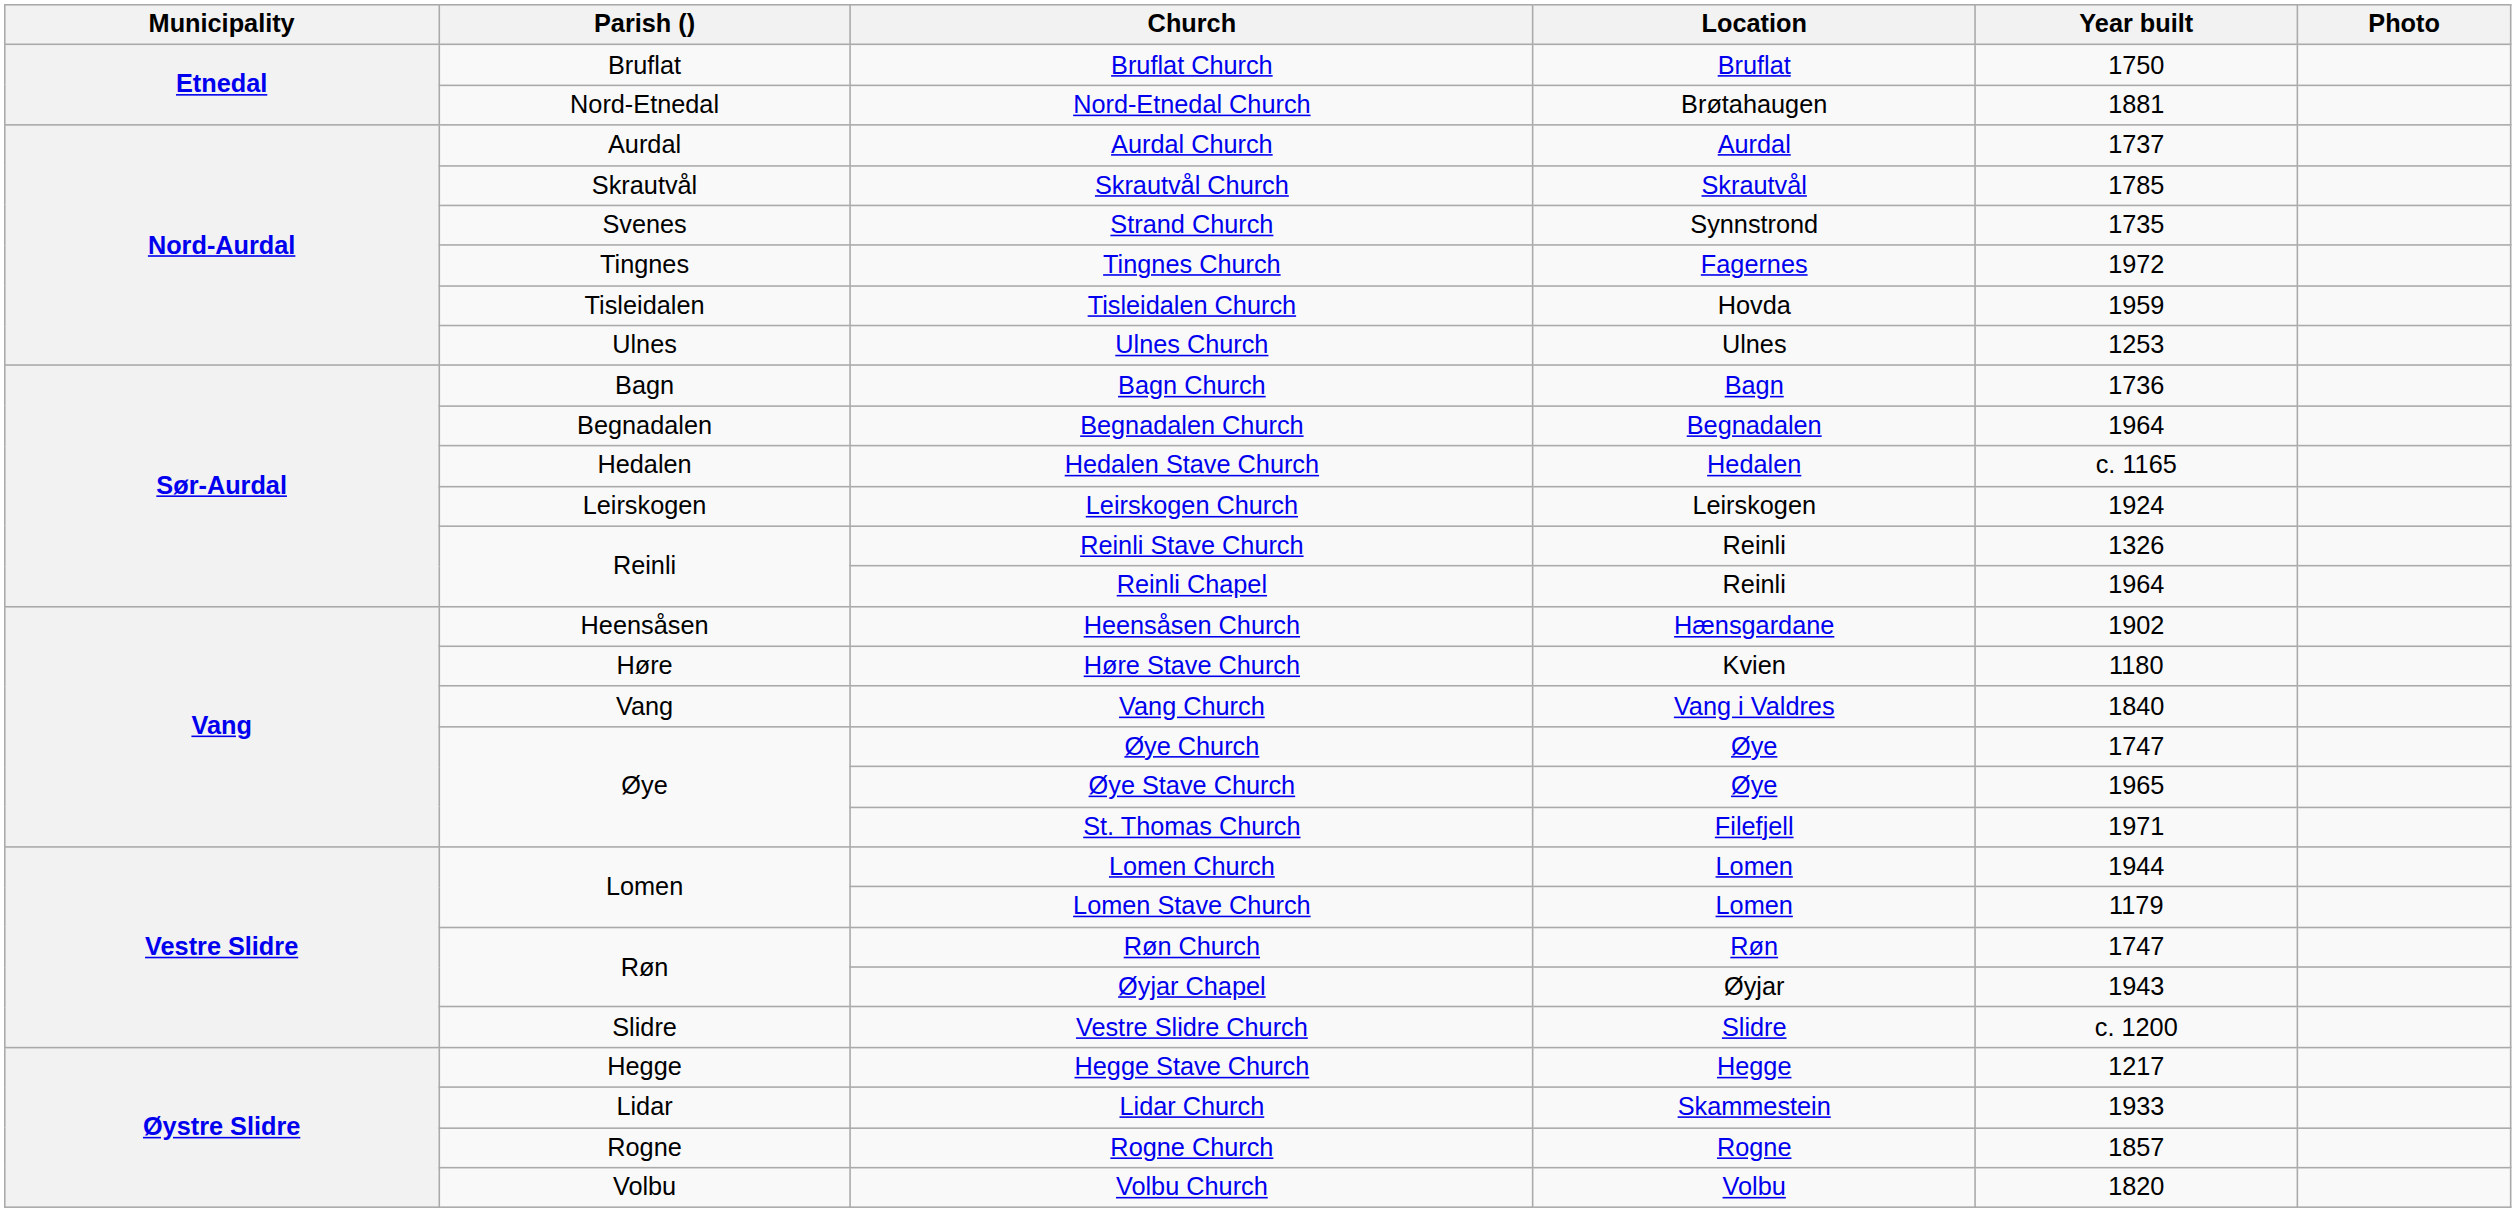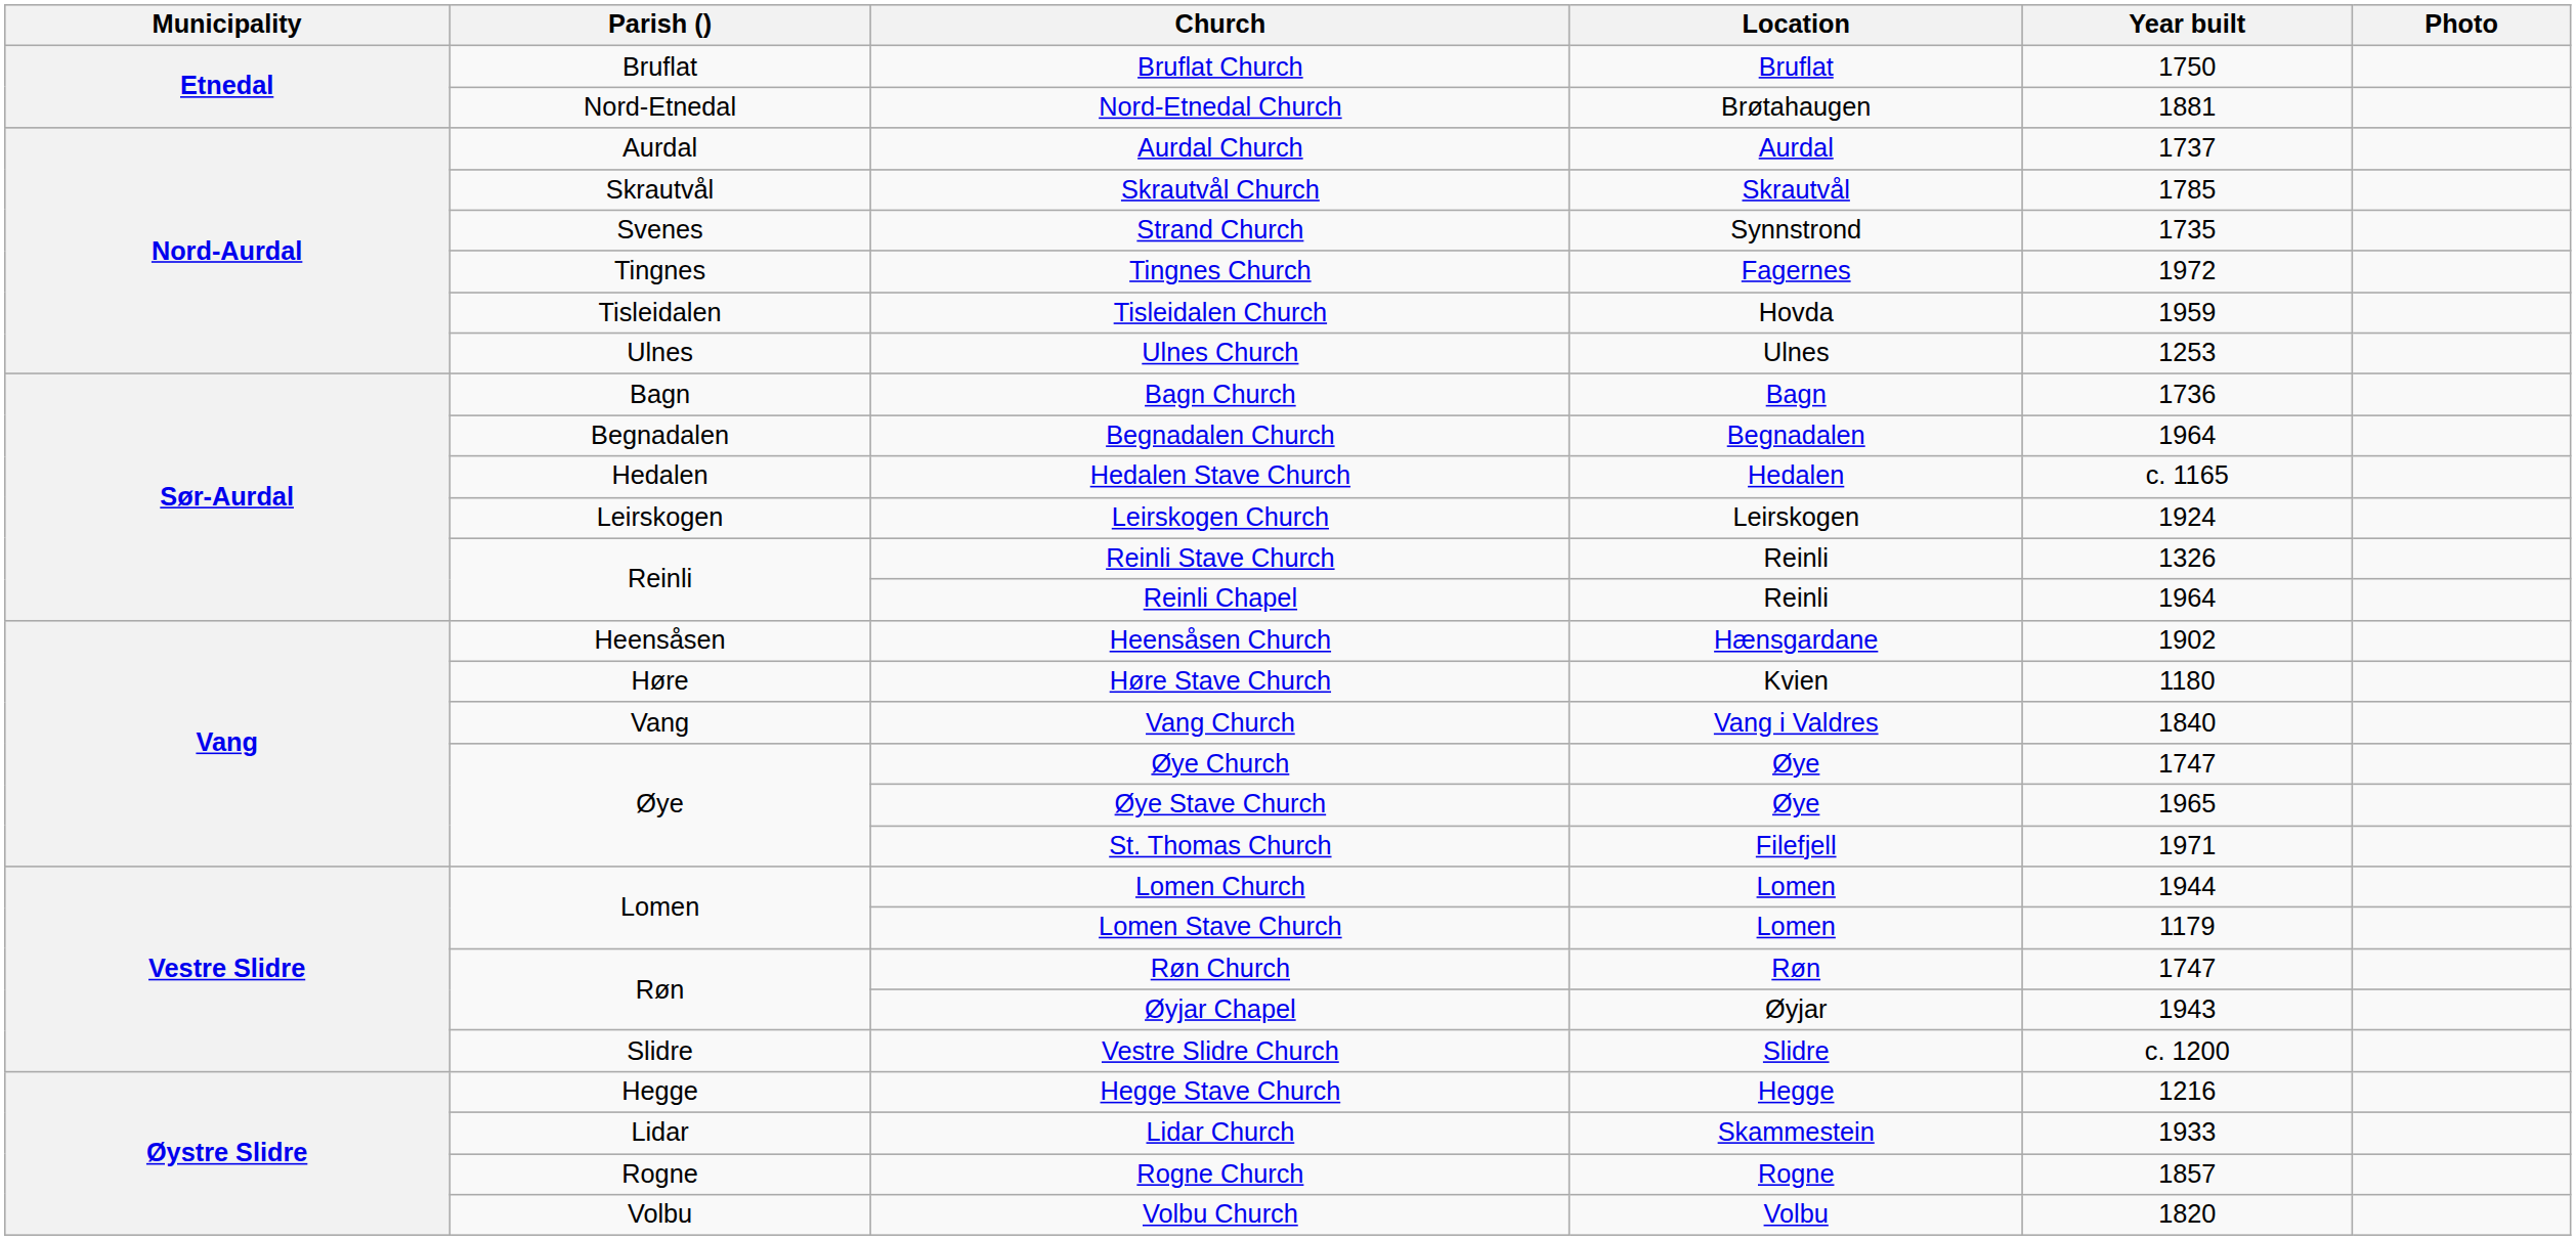 <table class="wikitable" style="text-align: center; width: 80%;">
 <tr>
 <th>Municipality</th>
 <th>Parish ()</th>
 <th>Church</th>
 <th>Location</th>
 <th>Year built</th>
 <th>Photo</th>
 </tr>
 <tr>
 <th rowspan="2"><a href='#'>Etnedal</a></th>
 <td rowspan="1">Bruflat</td>
 <td><a href='#'>Bruflat Church</a></td>
 <td><a href='#'>Bruflat</a></td>
 <td>1750</td>
 <td></td>
 </tr>
 <tr>
 <td rowspan="1">Nord-Etnedal</td>
 <td><a href='#'>Nord-Etnedal Church</a></td>
 <td>Brøtahaugen</td>
 <td>1881</td>
 <td></td>
 </tr>
 <tr>
 <th rowspan="6"><a href='#'>Nord-Aurdal</a></th>
 <td rowspan="1">Aurdal</td>
 <td><a href='#'>Aurdal Church</a></td>
 <td><a href='#'>Aurdal</a></td>
 <td>1737</td>
 <td></td>
 </tr>
 <tr>
 <td rowspan="1">Skrautvål</td>
 <td><a href='#'>Skrautvål Church</a></td>
 <td><a href='#'>Skrautvål</a></td>
 <td>1785</td>
 <td></td>
 </tr>
 <tr>
 <td rowspan="1">Svenes</td>
 <td><a href='#'>Strand Church</a></td>
 <td>Synnstrond</td>
 <td>1735</td>
 <td></td>
 </tr>
 <tr>
 <td rowspan="1">Tingnes</td>
 <td><a href='#'>Tingnes Church</a></td>
 <td><a href='#'>Fagernes</a></td>
 <td>1972</td>
 <td></td>
 </tr>
 <tr>
 <td rowspan="1">Tisleidalen</td>
 <td><a href='#'>Tisleidalen Church</a></td>
 <td>Hovda</td>
 <td>1959</td>
 <td></td>
 </tr>
 <tr>
 <td rowspan="1">Ulnes</td>
 <td><a href='#'>Ulnes Church</a></td>
 <td>Ulnes</td>
 <td>1253</td>
 <td></td>
 </tr>
 <tr>
 <th rowspan="6"><a href='#'>Sør-Aurdal</a></th>
 <td rowspan="1">Bagn</td>
 <td><a href='#'>Bagn Church</a></td>
 <td><a href='#'>Bagn</a></td>
 <td>1736</td>
 <td></td>
 </tr>
 <tr>
 <td rowspan="1">Begnadalen</td>
 <td><a href='#'>Begnadalen Church</a></td>
 <td><a href='#'>Begnadalen</a></td>
 <td>1964</td>
 <td></td>
 </tr>
 <tr>
 <td rowspan="1">Hedalen</td>
 <td><a href='#'>Hedalen Stave Church</a></td>
 <td><a href='#'>Hedalen</a></td>
 <td>c. 1165</td>
 <td></td>
 </tr>
 <tr>
 <td rowspan="1">Leirskogen</td>
 <td><a href='#'>Leirskogen Church</a></td>
 <td>Leirskogen</td>
 <td>1924</td>
 <td></td>
 </tr>
 <tr>
 <td rowspan="2">Reinli</td>
 <td><a href='#'>Reinli Stave Church</a></td>
 <td>Reinli</td>
 <td>1326</td>
 <td></td>
 </tr>
 <tr>
 <td><a href='#'>Reinli Chapel</a></td>
 <td>Reinli</td>
 <td>1964</td>
 <td></td>
 </tr>
 <tr>
 <th rowspan="6"><a href='#'>Vang</a></th>
 <td rowspan="1">Heensåsen</td>
 <td><a href='#'>Heensåsen Church</a></td>
 <td><a href='#'>Hænsgardane</a></td>
 <td>1902</td>
 <td></td>
 </tr>
 <tr>
 <td rowspan="1">Høre</td>
 <td><a href='#'>Høre Stave Church</a></td>
 <td>Kvien</td>
 <td>1180</td>
 <td></td>
 </tr>
 <tr>
 <td rowspan="1">Vang</td>
 <td><a href='#'>Vang Church</a></td>
 <td><a href='#'>Vang i Valdres</a></td>
 <td>1840</td>
 <td></td>
 </tr>
 <tr>
 <td rowspan="3">Øye</td>
 <td><a href='#'>Øye Church</a></td>
 <td><a href='#'>Øye</a></td>
 <td>1747</td>
 <td></td>
 </tr>
 <tr>
 <td><a href='#'>Øye Stave Church</a></td>
 <td><a href='#'>Øye</a></td>
 <td>1965</td>
 <td></td>
 </tr>
 <tr>
 <td><a href='#'>St. Thomas Church</a></td>
 <td><a href='#'>Filefjell</a></td>
 <td>1971</td>
 <td></td>
 </tr>
 <tr>
 <th rowspan="5"><a href='#'>Vestre Slidre</a></th>
 <td rowspan="2">Lomen</td>
 <td><a href='#'>Lomen Church</a></td>
 <td><a href='#'>Lomen</a></td>
 <td>1944</td>
 <td></td>
 </tr>
 <tr>
 <td><a href='#'>Lomen Stave Church</a></td>
 <td><a href='#'>Lomen</a></td>
 <td>1179</td>
 <td></td>
 </tr>
 <tr>
 <td rowspan="2">Røn</td>
 <td><a href='#'>Røn Church</a></td>
 <td><a href='#'>Røn</a></td>
 <td>1747</td>
 <td></td>
 </tr>
 <tr>
 <td><a href='#'>Øyjar Chapel</a></td>
 <td>Øyjar</td>
 <td>1943</td>
 <td></td>
 </tr>
 <tr>
 <td rowspan="1">Slidre</td>
 <td><a href='#'>Vestre Slidre Church</a></td>
 <td><a href='#'>Slidre</a></td>
 <td>c. 1200</td>
 <td></td>
 </tr>
 <tr>
 <th rowspan="4"><a href='#'>Øystre Slidre</a></th>
 <td rowspan="1">Hegge</td>
 <td><a href='#'>Hegge Stave Church</a></td>
 <td><a href='#'>Hegge</a></td>
-<td>1217</td>
+<td>1216</td>
 <td></td>
 </tr>
 <tr>
 <td rowspan="1">Lidar</td>
 <td><a href='#'>Lidar Church</a></td>
 <td><a href='#'>Skammestein</a></td>
 <td>1933</td>
 <td></td>
 </tr>
 <tr>
 <td rowspan="1">Rogne</td>
 <td><a href='#'>Rogne Church</a></td>
 <td><a href='#'>Rogne</a></td>
 <td>1857</td>
 <td></td>
 </tr>
 <tr>
 <td rowspan="1">Volbu</td>
 <td><a href='#'>Volbu Church</a></td>
 <td><a href='#'>Volbu</a></td>
 <td>1820</td>
 <td></td>
 </tr>
 </table>
